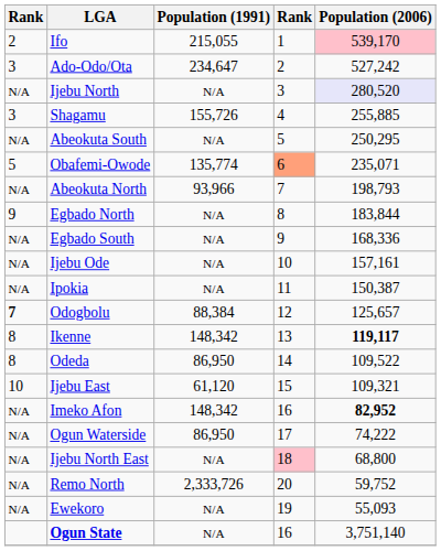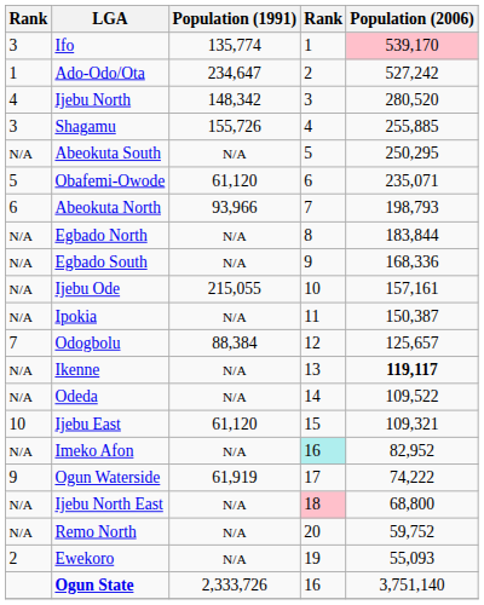 <table class="wikitable" style="font-size: 95%;">
 <tr>
 <th align="left" scope="col">Rank</th>
 <th align="left" scope="col">LGA</th>
 <th scope="col">Population (1991)</th>
 <th align="left" scope="col">Rank</th>
 <th scope="col">Population (2006)</th>
 </tr>
 <tr>
-<td align="left">2</td>
+<td align="left">3</td>
 <td align="left"><a href='#'>Ifo</a></td>
-<td align="center">215,055</td>
+<td align="center">135,774</td>
 <td align="left">1</td>
 <td align="center" style="background: pink;">539,170</td>
 </tr>
 <tr>
-<td align="left">3</td>
+<td align="left">1</td>
 <td align="left"><a href='#'>Ado-Odo/Ota</a></td>
 <td align="center">234,647</td>
 <td align="left">2</td>
 <td align="center">527,242</td>
 </tr>
 <tr>
-<td align="left"><span><small>N/A</small></span></td>
+<td align="left">4</td>
 <td align="left"><a href='#'>Ijebu North</a></td>
-<td align="center"><span><small>N/A</small></span></td>
+<td align="center">148,342</td>
 <td align="left">3</td>
-<td align="center" style="background: lavender;">280,520</td>
+<td align="center">280,520</td>
 </tr>
 <tr>
 <td align="left">3</td>
 <td align="left"><a href='#'>Shagamu</a></td>
 <td align="center">155,726</td>
 <td align="left">4</td>
 <td align="center">255,885</td>
 </tr>
 <tr>
 <td align="left"><span><small>N/A</small></span></td>
 <td align="left"><a href='#'>Abeokuta South</a></td>
 <td align="center"><span><small>N/A</small></span></td>
 <td align="left">5</td>
 <td align="center">250,295</td>
 </tr>
 <tr>
 <td align="left">5</td>
 <td align="left"><a href='#'>Obafemi-Owode</a></td>
-<td align="center">135,774</td>
-<td align="left" style="background: lightsalmon;">6</td>
+<td align="center">61,120</td>
+<td align="left">6</td>
 <td align="center">235,071</td>
 </tr>
 <tr>
-<td align="left"><span><small>N/A</small></span></td>
+<td align="left">6</td>
 <td align="left"><a href='#'>Abeokuta North</a></td>
 <td align="center">93,966</td>
 <td align="left">7</td>
 <td align="center">198,793</td>
 </tr>
 <tr>
-<td align="left">9</td>
+<td align="left"><span><small>N/A</small></span></td>
 <td align="left"><a href='#'>Egbado North</a></td>
 <td align="center"><span><small>N/A</small></span></td>
 <td align="left">8</td>
 <td align="center">183,844</td>
 </tr>
 <tr>
 <td align="left"><span><small>N/A</small></span></td>
 <td align="left"><a href='#'>Egbado South</a></td>
 <td align="center"><span><small>N/A</small></span></td>
 <td align="left">9</td>
 <td align="center">168,336</td>
 </tr>
 <tr>
 <td align="left"><span><small>N/A</small></span></td>
 <td align="left"><a href='#'>Ijebu Ode</a></td>
-<td align="center"><span><small>N/A</small></span></td>
+<td align="center">215,055</td>
 <td align="left">10</td>
 <td align="center">157,161</td>
 </tr>
 <tr>
 <td align="left"><span><small>N/A</small></span></td>
 <td align="left"><a href='#'>Ipokia</a></td>
 <td align="center"><span><small>N/A</small></span></td>
 <td align="left">11</td>
 <td align="center">150,387</td>
 </tr>
 <tr>
-<td align="left"><strong>7</strong></td>
+<td align="left">7</td>
 <td align="left"><a href='#'>Odogbolu</a></td>
 <td align="center">88,384</td>
 <td align="left">12</td>
 <td align="center">125,657</td>
 </tr>
 <tr>
-<td align="left">8</td>
+<td align="left"><span><small>N/A</small></span></td>
 <td align="left"><a href='#'>Ikenne</a></td>
-<td align="center">148,342</td>
+<td align="center"><span><small>N/A</small></span></td>
 <td align="left">13</td>
 <td align="center"><strong>119,117</strong></td>
 </tr>
 <tr>
-<td align="left">8</td>
+<td align="left"><span><small>N/A</small></span></td>
 <td align="left"><a href='#'>Odeda</a></td>
-<td align="center">86,950</td>
+<td align="center"><span><small>N/A</small></span></td>
 <td align="left">14</td>
 <td align="center">109,522</td>
 </tr>
 <tr>
 <td align="left">10</td>
 <td align="left"><a href='#'>Ijebu East</a></td>
 <td align="center">61,120</td>
 <td align="left">15</td>
 <td align="center">109,321</td>
 </tr>
 <tr>
 <td align="left"><span><small>N/A</small></span></td>
 <td align="left"><a href='#'>Imeko Afon</a></td>
-<td align="center">148,342</td>
-<td align="left">16</td>
-<td align="center"><strong>82,952</strong></td>
+<td align="center"><span><small>N/A</small></span></td>
+<td align="left" style="background: paleturquoise;">16</td>
+<td align="center">82,952</td>
 </tr>
 <tr>
-<td align="left"><span><small>N/A</small></span></td>
+<td align="left">9</td>
 <td align="left"><a href='#'>Ogun Waterside</a></td>
-<td align="center">86,950</td>
+<td align="center">61,919</td>
 <td align="left">17</td>
 <td align="center">74,222</td>
 </tr>
 <tr>
 <td align="left"><span><small>N/A</small></span></td>
 <td align="left"><a href='#'>Ijebu North East</a></td>
 <td align="center"><span><small>N/A</small></span></td>
 <td align="left" style="background: pink;">18</td>
 <td align="center">68,800</td>
 </tr>
 <tr>
 <td align="left"><span><small>N/A</small></span></td>
 <td align="left"><a href='#'>Remo North</a></td>
-<td align="center">2,333,726</td>
+<td align="center"><span><small>N/A</small></span></td>
 <td align="left">20</td>
 <td align="center">59,752</td>
 </tr>
 <tr>
-<td align="left"><span><small>N/A</small></span></td>
+<td align="left">2</td>
 <td align="left"><a href='#'>Ewekoro</a></td>
 <td align="center"><span><small>N/A</small></span></td>
 <td align="left">19</td>
 <td align="center">55,093</td>
 </tr>
 <tr>
 <td align="left"></td>
 <td align="left"><strong><a href='#'>Ogun State</a></strong></td>
-<td align="center"><span><small>N/A</small></span></td>
+<td align="center">2,333,726</td>
 <td align="left">16</td>
 <td align="center">3,751,140</td>
 </tr>
 <tr>
 </tr>
 </table>
